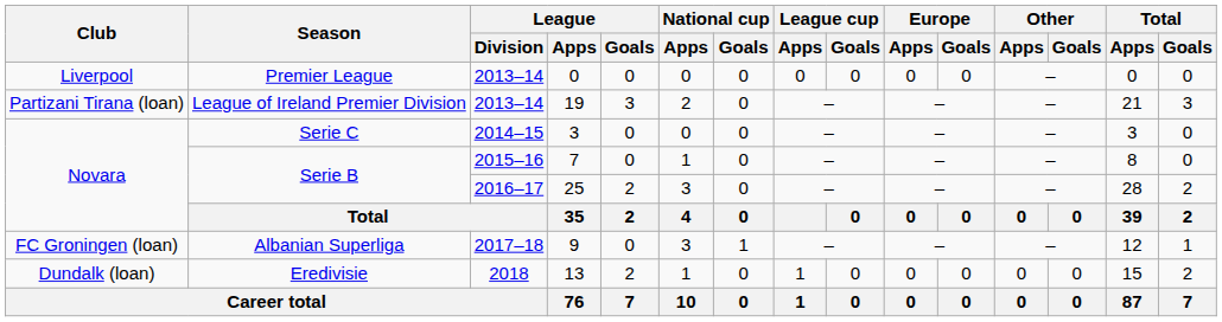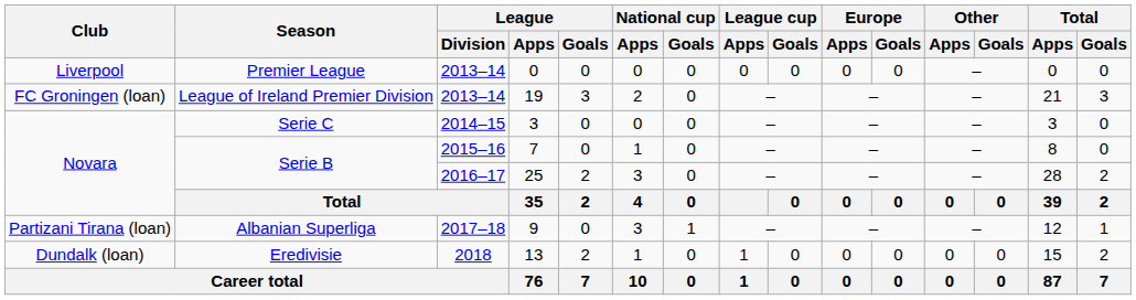 <table class="wikitable" style="text-align:center">
 <tr>
 <th rowspan="2">Club</th>
 <th rowspan="2">Season</th>
 <th colspan="3">League</th>
 <th colspan="2">National cup</th>
 <th colspan="2">League cup</th>
 <th colspan="2">Europe</th>
 <th colspan="2">Other</th>
 <th colspan="2">Total</th>
 </tr>
 <tr>
 <th>Division</th>
 <th>Apps</th>
 <th>Goals</th>
 <th>Apps</th>
 <th>Goals</th>
 <th>Apps</th>
 <th>Goals</th>
 <th>Apps</th>
 <th>Goals</th>
 <th>Apps</th>
 <th>Goals</th>
 <th>Apps</th>
 <th>Goals</th>
 </tr>
 <tr>
 <td><a href='#'>Liverpool</a></td>
 <td><a href='#'>Premier League</a></td>
 <td><a href='#'>2013–14</a></td>
 <td>0</td>
 <td>0</td>
 <td>0</td>
 <td>0</td>
 <td>0</td>
 <td>0</td>
 <td>0</td>
 <td>0</td>
 <td colspan="2">–</td>
 <td>0</td>
 <td>0</td>
 </tr>
 <tr>
-<td><a href='#'>Partizani Tirana</a> (loan)</td>
+<td><a href='#'>FC Groningen</a> (loan)</td>
 <td><a href='#'>League of Ireland Premier Division</a></td>
 <td><a href='#'>2013–14</a></td>
 <td>19</td>
 <td>3</td>
 <td>2</td>
 <td>0</td>
 <td colspan="2">–</td>
 <td colspan="2">–</td>
 <td colspan="2">–</td>
 <td>21</td>
 <td>3</td>
 </tr>
 <tr>
 <td rowspan="4"><a href='#'>Novara</a></td>
 <td><a href='#'>Serie C</a></td>
 <td><a href='#'>2014–15</a></td>
 <td>3</td>
 <td>0</td>
 <td>0</td>
 <td>0</td>
 <td colspan="2">–</td>
 <td colspan="2">–</td>
 <td colspan="2">–</td>
 <td>3</td>
 <td>0</td>
 </tr>
 <tr>
 <td rowspan="2"><a href='#'>Serie B</a></td>
 <td><a href='#'>2015–16</a></td>
 <td>7</td>
 <td>0</td>
 <td>1</td>
 <td>0</td>
 <td colspan="2">–</td>
 <td colspan="2">–</td>
 <td colspan="2">–</td>
 <td>8</td>
 <td>0</td>
 </tr>
 <tr>
 <td><a href='#'>2016–17</a></td>
 <td>25</td>
 <td>2</td>
 <td>3</td>
 <td>0</td>
 <td colspan="2">–</td>
 <td colspan="2">–</td>
 <td colspan="2">–</td>
 <td>28</td>
 <td>2</td>
 </tr>
 <tr>
 <th colspan="2">Total</th>
 <th>35</th>
 <th>2</th>
 <th>4</th>
 <th>0</th>
 <th></th>
 <th>0</th>
 <th>0</th>
 <th>0</th>
 <th>0</th>
 <th>0</th>
 <th>39</th>
 <th>2</th>
 </tr>
 <tr>
-<td><a href='#'>FC Groningen</a> (loan)</td>
+<td><a href='#'>Partizani Tirana</a> (loan)</td>
 <td><a href='#'>Albanian Superliga</a></td>
 <td><a href='#'>2017–18</a></td>
 <td>9</td>
 <td>0</td>
 <td>3</td>
 <td>1</td>
 <td colspan="2">–</td>
 <td colspan="2">–</td>
 <td colspan="2">–</td>
 <td>12</td>
 <td>1</td>
 </tr>
 <tr>
 <td><a href='#'>Dundalk</a> (loan)</td>
 <td><a href='#'>Eredivisie</a></td>
 <td><a href='#'>2018</a></td>
 <td>13</td>
 <td>2</td>
 <td>1</td>
 <td>0</td>
 <td>1</td>
 <td>0</td>
 <td>0</td>
 <td>0</td>
 <td>0</td>
 <td>0</td>
 <td>15</td>
 <td>2</td>
 </tr>
 <tr>
 <th colspan="3">Career total</th>
 <th>76</th>
 <th>7</th>
 <th>10</th>
 <th>0</th>
 <th>1</th>
 <th>0</th>
 <th>0</th>
 <th>0</th>
 <th>0</th>
 <th>0</th>
 <th>87</th>
 <th>7</th>
 </tr>
 </table>
